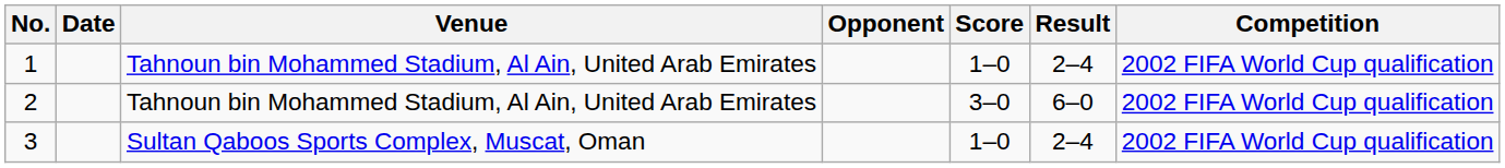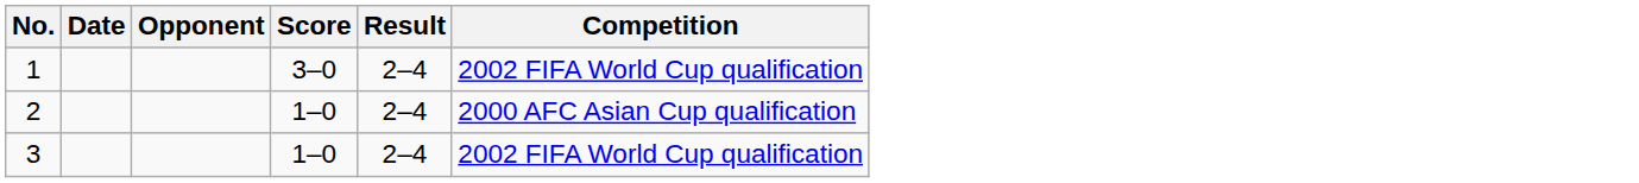 <table class="wikitable sortable">
 <tr>
 <th scope=col>No.</th>
 <th scope=col>Date</th>
-<th scope=col>Venue</th>
 <th scope=col>Opponent</th>
 <th scope=col>Score</th>
 <th scope=col>Result</th>
 <th scope=col>Competition</th>
 </tr>
 <tr>
 <td align="center">1</td>
 <td></td>
-<td><a href='#'>Tahnoun bin Mohammed Stadium</a>, <a href='#'>Al Ain</a>, United Arab Emirates</td>
 <td></td>
-<td align="center">1–0</td>
+<td align="center">3–0</td>
 <td align="center">2–4</td>
 <td><a href='#'>2002 FIFA World Cup qualification</a></td>
 </tr>
 <tr>
 <td align="center">2</td>
 <td></td>
-<td>Tahnoun bin Mohammed Stadium, Al Ain, United Arab Emirates</td>
 <td></td>
-<td align="center">3–0</td>
-<td align="center">6–0</td>
-<td><a href='#'>2002 FIFA World Cup qualification</a></td>
+<td align="center">1–0</td>
+<td align="center">2–4</td>
+<td><a href='#'>2000 AFC Asian Cup qualification</a></td>
 </tr>
 <tr>
 <td align="center">3</td>
 <td></td>
-<td><a href='#'>Sultan Qaboos Sports Complex</a>, <a href='#'>Muscat</a>, Oman</td>
 <td></td>
 <td align="center">1–0</td>
 <td align="center">2–4</td>
 <td><a href='#'>2002 FIFA World Cup qualification</a></td>
 </tr>
 </table>
